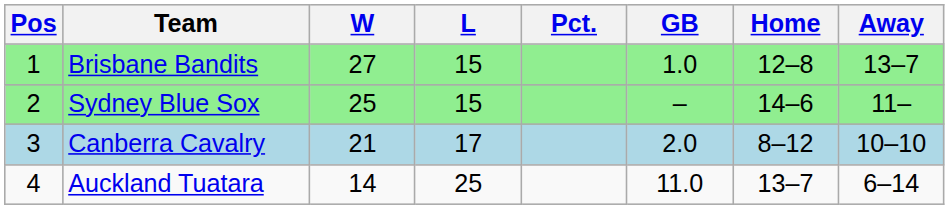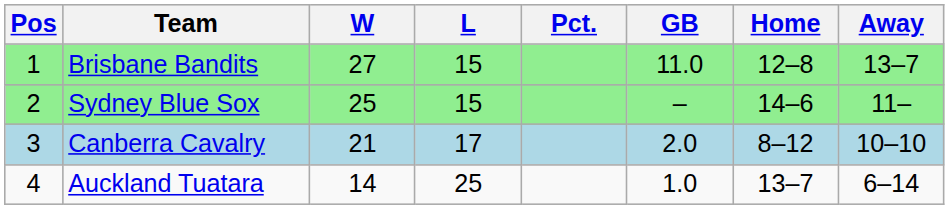 <table class="wikitable plainrowheaders" border="1" style="text-align:center">
 <tr>
 <th scope="col" width=28><a href='#'>Pos</a></th>
 <th scope="col" style="width:150px">Team</th>
 <th scope="col" width=60><a href='#'>W</a></th>
 <th scope="col" width=60><a href='#'>L</a></th>
 <th scope="col" width=60><a href='#'>Pct.</a></th>
 <th scope="col" width=60><a href='#'>GB</a></th>
 <th scope="col" width=60><a href='#'>Home</a></th>
 <th scope="col" width=60><a href='#'>Away</a></th>
 </tr>
 <tr style="background-color:lightgreen">
 <td>1</td>
 <td scope="row" style="text-align:left;background-color:"><a href='#'>Brisbane Bandits</a></td>
 <td>27</td>
 <td>15</td>
 <td></td>
-<td>1.0</td>
+<td>11.0</td>
 <td>12–8</td>
 <td>13–7</td>
 </tr>
 <tr style="background-color:lightgreen">
 <td>2</td>
 <td scope="row" style="text-align:left;background-color:"><a href='#'>Sydney Blue Sox</a></td>
 <td>25</td>
 <td>15</td>
 <td></td>
 <td>–</td>
 <td>14–6</td>
 <td>11–</td>
 </tr>
 <tr style="background-color:lightblue">
 <td>3</td>
 <td scope="row" style="text-align:left;background-color:"><a href='#'>Canberra Cavalry</a></td>
 <td>21</td>
 <td>17</td>
 <td></td>
 <td>2.0</td>
 <td>8–12</td>
 <td>10–10</td>
 </tr>
 <tr style="background-color:">
 <td>4</td>
 <td scope="row" style="text-align:left;background-color:"><a href='#'>Auckland Tuatara</a></td>
 <td>14</td>
 <td>25</td>
 <td></td>
-<td>11.0</td>
+<td>1.0</td>
 <td>13–7</td>
 <td>6–14</td>
 </tr>
 </table>
